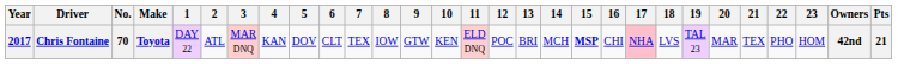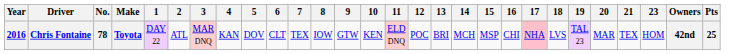 <table class="wikitable" style="text-align:center; font-size:75%">
 <tr>
 <th>Year</th>
 <th>Driver</th>
 <th>No.</th>
 <th>Make</th>
 <th>1</th>
 <th>2</th>
 <th>3</th>
 <th>4</th>
 <th>5</th>
 <th>6</th>
 <th>7</th>
 <th>8</th>
 <th>9</th>
 <th>10</th>
 <th>11</th>
 <th>12</th>
 <th>13</th>
 <th>14</th>
 <th>15</th>
 <th>16</th>
 <th>17</th>
 <th>18</th>
 <th>19</th>
 <th>20</th>
 <th>21</th>
-<th>22</th>
 <th>23</th>
 <th>Owners</th>
 <th>Pts</th>
 </tr>
 <tr>
-<th><a href='#'>2017</a></th>
+<th><a href='#'>2016</a></th>
 <th><a href='#'>Chris Fontaine</a></th>
-<th>70</th>
+<th>78</th>
 <th><a href='#'>Toyota</a></th>
 <td style="background:#EFCFFF;"><a href='#'>DAY</a><br><small>22</small></td>
 <td><a href='#'>ATL</a></td>
 <td style="background:#FFCFCF;"><a href='#'>MAR</a><br><small>DNQ</small></td>
 <td><a href='#'>KAN</a></td>
 <td><a href='#'>DOV</a></td>
 <td><a href='#'>CLT</a></td>
 <td><a href='#'>TEX</a></td>
 <td><a href='#'>IOW</a></td>
 <td><a href='#'>GTW</a></td>
 <td><a href='#'>KEN</a></td>
 <td style="background:#FFCFCF;"><a href='#'>ELD</a><br><small>DNQ</small></td>
 <td><a href='#'>POC</a></td>
 <td><a href='#'>BRI</a></td>
 <td><a href='#'>MCH</a></td>
-<td><strong><a href='#'>MSP</a></strong></td>
+<td><a href='#'>MSP</a></td>
 <td><a href='#'>CHI</a></td>
 <td style="background: pink;"><a href='#'>NHA</a></td>
 <td><a href='#'>LVS</a></td>
 <td style="background:#EFCFFF;"><a href='#'>TAL</a><br><small>23</small></td>
 <td><a href='#'>MAR</a></td>
 <td><a href='#'>TEX</a></td>
-<td><a href='#'>PHO</a></td>
 <td><a href='#'>HOM</a></td>
 <th>42nd</th>
-<th>21</th>
+<th>25</th>
 </tr>
 </table>
